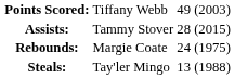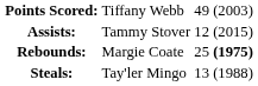 <table class="toccolours">
 <tr>
 <th>Points Scored:</th>
 <td>Tiffany Webb</td>
 <td>49</td>
 <td>(2003)</td>
 </tr>
 <tr>
 <th>Assists:</th>
 <td>Tammy Stover</td>
-<td>28</td>
+<td>12</td>
 <td>(2015)</td>
 </tr>
 <tr>
 <th>Rebounds:</th>
 <td>Margie Coate</td>
-<td>24</td>
-<td>(1975)</td>
+<td>25</td>
+<td><strong>(1975)</strong></td>
 </tr>
 <tr>
 <th>Steals:</th>
 <td>Tay'ler Mingo</td>
 <td>13</td>
 <td>(1988)</td>
 </tr>
 </table>
